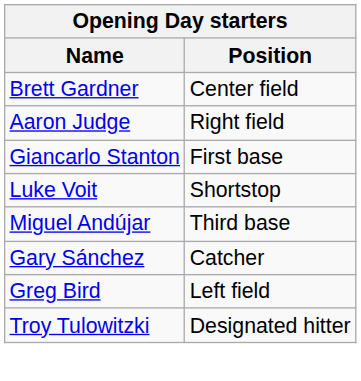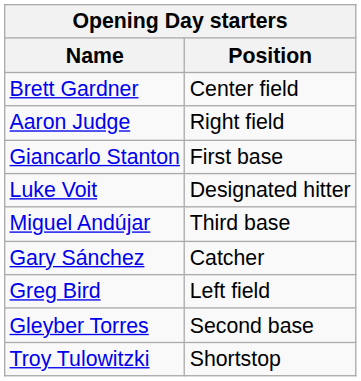 <table class="wikitable" style="text-align:left">
 <tr>
 <th colspan="2">Opening Day starters</th>
 </tr>
 <tr>
 <th>Name</th>
 <th>Position</th>
 </tr>
 <tr>
 <td><a href='#'>Brett Gardner</a></td>
 <td>Center field</td>
 </tr>
 <tr>
 <td><a href='#'>Aaron Judge</a></td>
 <td>Right field</td>
 </tr>
 <tr>
 <td><a href='#'>Giancarlo Stanton</a></td>
 <td>First base</td>
 </tr>
 <tr>
 <td><a href='#'>Luke Voit</a></td>
-<td>Shortstop</td>
+<td>Designated hitter</td>
 </tr>
 <tr>
 <td><a href='#'>Miguel Andújar</a></td>
 <td>Third base</td>
 </tr>
 <tr>
 <td><a href='#'>Gary Sánchez</a></td>
 <td>Catcher</td>
 </tr>
 <tr>
 <td><a href='#'>Greg Bird</a></td>
 <td>Left field</td>
 </tr>
 <tr>
+<td><a href='#'>Gleyber Torres</a></td>
+<td>Second base</td>
+</tr>
+<tr>
 <td><a href='#'>Troy Tulowitzki</a></td>
-<td>Designated hitter</td>
+<td>Shortstop</td>
 </tr>
 </table>
